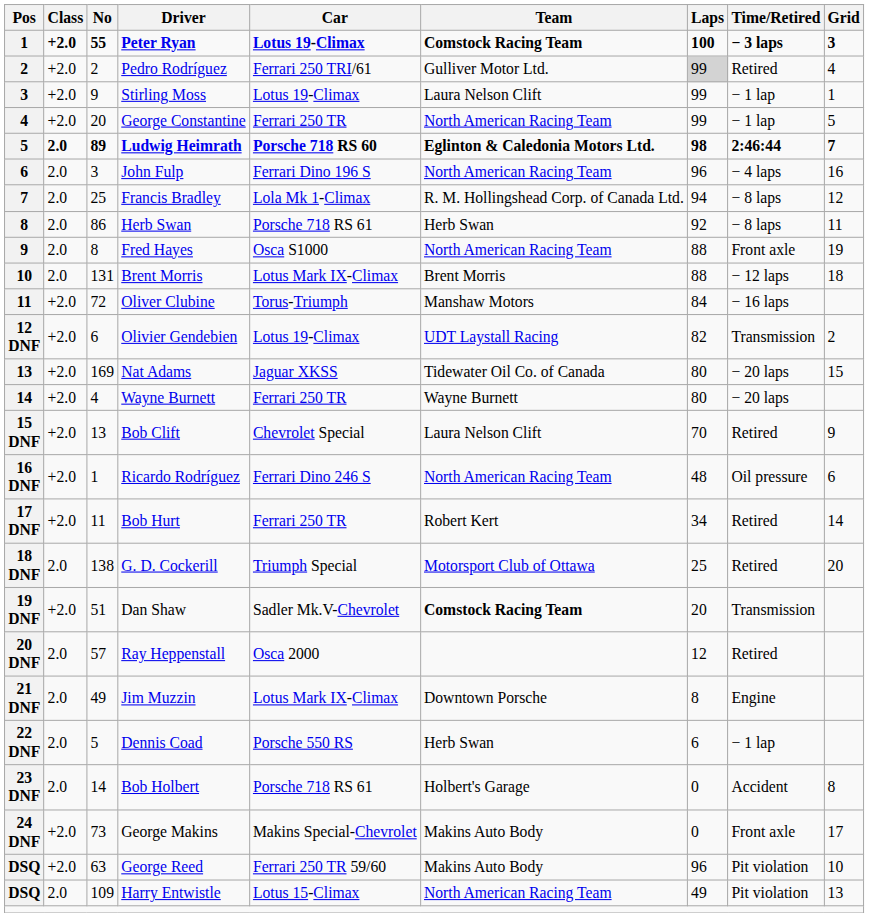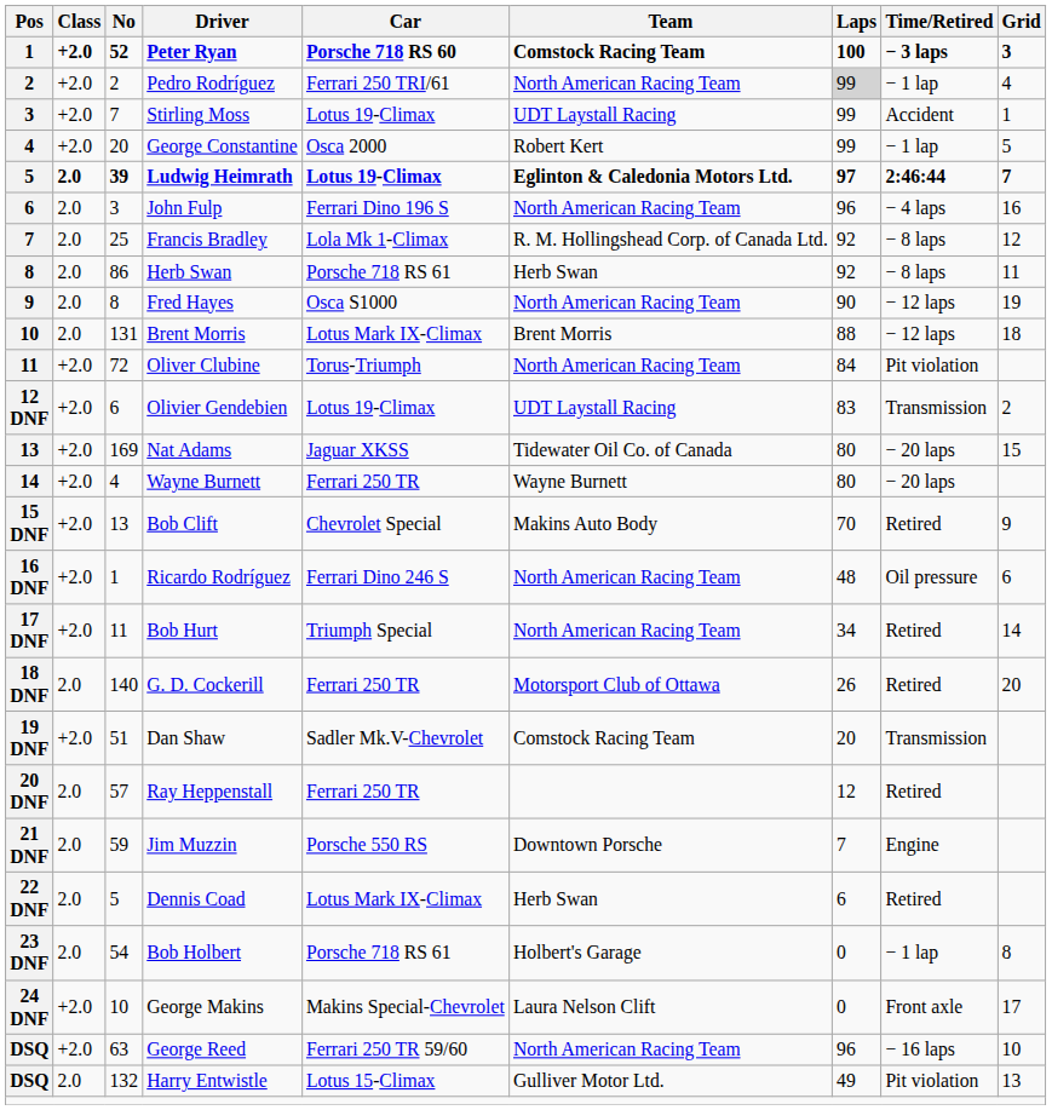 <table class="wikitable" style="font-size: 95%;">
 <tr>
 <th>Pos</th>
 <th>Class</th>
 <th>No</th>
 <th>Driver</th>
 <th>Car</th>
 <th>Team</th>
 <th>Laps</th>
 <th>Time/Retired</th>
 <th>Grid</th>
 </tr>
 <tr>
 <th>1</th>
 <td><strong>+2.0</strong></td>
-<td><strong>55</strong></td>
+<td><strong>52</strong></td>
 <td> <strong><a href='#'>Peter Ryan</a></strong></td>
-<td><strong><a href='#'>Lotus 19</a>-<a href='#'>Climax</a></strong></td>
+<td><strong><a href='#'>Porsche 718</a> RS 60</strong></td>
 <td><strong>Comstock Racing Team</strong></td>
 <td><strong>100</strong></td>
 <td><strong>− 3 laps</strong></td>
 <td><strong>3</strong></td>
 </tr>
 <tr>
 <th>2</th>
 <td>+2.0</td>
 <td>2</td>
 <td> <a href='#'>Pedro Rodríguez</a></td>
 <td><a href='#'>Ferrari 250 TRI</a>/61</td>
-<td>Gulliver Motor Ltd.</td>
+<td><a href='#'>North American Racing Team</a></td>
 <td style="background: lightgrey;">99</td>
-<td>Retired</td>
+<td>− 1 lap</td>
 <td>4</td>
 </tr>
 <tr>
 <th>3</th>
 <td>+2.0</td>
-<td>9</td>
+<td>7</td>
 <td> <a href='#'>Stirling Moss</a></td>
 <td><a href='#'>Lotus 19</a>-<a href='#'>Climax</a></td>
-<td>Laura Nelson Clift</td>
+<td><a href='#'>UDT Laystall Racing</a></td>
 <td>99</td>
-<td>− 1 lap</td>
+<td>Accident</td>
 <td>1</td>
 </tr>
 <tr>
 <th>4</th>
 <td>+2.0</td>
 <td>20</td>
 <td> <a href='#'>George Constantine</a></td>
-<td><a href='#'>Ferrari 250 TR</a></td>
-<td><a href='#'>North American Racing Team</a></td>
+<td><a href='#'>Osca</a> 2000</td>
+<td>Robert Kert</td>
 <td>99</td>
 <td>− 1 lap</td>
 <td>5</td>
 </tr>
 <tr>
 <th>5</th>
 <td><strong>2.0</strong></td>
-<td><strong>89</strong></td>
+<td><strong>39</strong></td>
 <td> <strong><a href='#'>Ludwig Heimrath</a></strong></td>
-<td><strong><a href='#'>Porsche 718</a> RS 60</strong></td>
+<td><strong><a href='#'>Lotus 19</a>-<a href='#'>Climax</a></strong></td>
 <td><strong>Eglinton & Caledonia Motors Ltd.</strong></td>
-<td><strong>98</strong></td>
+<td><strong>97</strong></td>
 <td><strong>2:46:44</strong></td>
 <td><strong>7</strong></td>
 </tr>
 <tr>
 <th>6</th>
 <td>2.0</td>
 <td>3</td>
 <td> <a href='#'>John Fulp</a></td>
 <td><a href='#'>Ferrari Dino 196 S</a></td>
 <td><a href='#'>North American Racing Team</a></td>
 <td>96</td>
 <td>− 4 laps</td>
 <td>16</td>
 </tr>
 <tr>
 <th>7</th>
 <td>2.0</td>
 <td>25</td>
 <td> <a href='#'>Francis Bradley</a></td>
 <td><a href='#'>Lola Mk 1</a>-<a href='#'>Climax</a></td>
 <td>R. M. Hollingshead Corp. of Canada Ltd.</td>
-<td>94</td>
+<td>92</td>
 <td>− 8 laps</td>
 <td>12</td>
 </tr>
 <tr>
 <th>8</th>
 <td>2.0</td>
 <td>86</td>
 <td> <a href='#'>Herb Swan</a></td>
 <td><a href='#'>Porsche 718</a> RS 61</td>
 <td>Herb Swan</td>
 <td>92</td>
 <td>− 8 laps</td>
 <td>11</td>
 </tr>
 <tr>
 <th>9</th>
 <td>2.0</td>
 <td>8</td>
 <td> <a href='#'>Fred Hayes</a></td>
 <td><a href='#'>Osca</a> S1000</td>
 <td><a href='#'>North American Racing Team</a></td>
-<td>88</td>
-<td>Front axle</td>
+<td>90</td>
+<td>− 12 laps</td>
 <td>19</td>
 </tr>
 <tr>
 <th>10</th>
 <td>2.0</td>
 <td>131</td>
 <td> <a href='#'>Brent Morris</a></td>
 <td><a href='#'>Lotus Mark IX</a>-<a href='#'>Climax</a></td>
 <td>Brent Morris</td>
 <td>88</td>
 <td>− 12 laps</td>
 <td>18</td>
 </tr>
 <tr>
 <th>11</th>
 <td>+2.0</td>
 <td>72</td>
 <td> <a href='#'>Oliver Clubine</a></td>
 <td><a href='#'>Torus</a>-<a href='#'>Triumph</a></td>
-<td>Manshaw Motors</td>
+<td><a href='#'>North American Racing Team</a></td>
 <td>84</td>
-<td>− 16 laps</td>
+<td>Pit violation</td>
 <td></td>
 </tr>
 <tr>
 <th>12<br>DNF</th>
 <td>+2.0</td>
 <td>6</td>
 <td> <a href='#'>Olivier Gendebien</a></td>
 <td><a href='#'>Lotus 19</a>-<a href='#'>Climax</a></td>
 <td><a href='#'>UDT Laystall Racing</a></td>
-<td>82</td>
+<td>83</td>
 <td>Transmission</td>
 <td>2</td>
 </tr>
 <tr>
 <th>13</th>
 <td>+2.0</td>
 <td>169</td>
 <td> <a href='#'>Nat Adams</a></td>
 <td><a href='#'>Jaguar XKSS</a></td>
 <td>Tidewater Oil Co. of Canada</td>
 <td>80</td>
 <td>− 20 laps</td>
 <td>15</td>
 </tr>
 <tr>
 <th>14</th>
 <td>+2.0</td>
 <td>4</td>
 <td> <a href='#'>Wayne Burnett</a></td>
 <td><a href='#'>Ferrari 250 TR</a></td>
 <td>Wayne Burnett</td>
 <td>80</td>
 <td>− 20 laps</td>
 <td></td>
 </tr>
 <tr>
 <th>15<br>DNF</th>
 <td>+2.0</td>
 <td>13</td>
 <td> <a href='#'>Bob Clift</a></td>
 <td><a href='#'>Chevrolet</a> Special</td>
-<td>Laura Nelson Clift</td>
+<td>Makins Auto Body</td>
 <td>70</td>
 <td>Retired</td>
 <td>9</td>
 </tr>
 <tr>
 <th>16<br>DNF</th>
 <td>+2.0</td>
 <td>1</td>
 <td> <a href='#'>Ricardo Rodríguez</a></td>
 <td><a href='#'>Ferrari Dino 246 S</a></td>
 <td><a href='#'>North American Racing Team</a></td>
 <td>48</td>
 <td>Oil pressure</td>
 <td>6</td>
 </tr>
 <tr>
 <th>17<br>DNF</th>
 <td>+2.0</td>
 <td>11</td>
 <td> <a href='#'>Bob Hurt</a></td>
-<td><a href='#'>Ferrari 250 TR</a></td>
-<td>Robert Kert</td>
+<td><a href='#'>Triumph</a> Special</td>
+<td><a href='#'>North American Racing Team</a></td>
 <td>34</td>
 <td>Retired</td>
 <td>14</td>
 </tr>
 <tr>
 <th>18<br>DNF</th>
 <td>2.0</td>
-<td>138</td>
+<td>140</td>
 <td> <a href='#'>G. D. Cockerill</a></td>
-<td><a href='#'>Triumph</a> Special</td>
+<td><a href='#'>Ferrari 250 TR</a></td>
 <td><a href='#'>Motorsport Club of Ottawa</a></td>
-<td>25</td>
+<td>26</td>
 <td>Retired</td>
 <td>20</td>
 </tr>
 <tr>
 <th>19<br>DNF</th>
 <td>+2.0</td>
 <td>51</td>
 <td> Dan Shaw</td>
 <td>Sadler Mk.V-<a href='#'>Chevrolet</a></td>
-<td><strong>Comstock Racing Team</strong></td>
+<td>Comstock Racing Team</td>
 <td>20</td>
 <td>Transmission</td>
 <td></td>
 </tr>
 <tr>
 <th>20<br>DNF</th>
 <td>2.0</td>
 <td>57</td>
 <td> <a href='#'>Ray Heppenstall</a></td>
-<td><a href='#'>Osca</a> 2000</td>
+<td><a href='#'>Ferrari 250 TR</a></td>
 <td></td>
 <td>12</td>
 <td>Retired</td>
 <td></td>
 </tr>
 <tr>
 <th>21<br>DNF</th>
 <td>2.0</td>
-<td>49</td>
+<td>59</td>
 <td> <a href='#'>Jim Muzzin</a></td>
-<td><a href='#'>Lotus Mark IX</a>-<a href='#'>Climax</a></td>
+<td><a href='#'>Porsche 550 RS</a></td>
 <td>Downtown Porsche</td>
-<td>8</td>
+<td>7</td>
 <td>Engine</td>
 <td></td>
 </tr>
 <tr>
 <th>22<br>DNF</th>
 <td>2.0</td>
 <td>5</td>
 <td> <a href='#'>Dennis Coad</a></td>
-<td><a href='#'>Porsche 550 RS</a></td>
+<td><a href='#'>Lotus Mark IX</a>-<a href='#'>Climax</a></td>
 <td>Herb Swan</td>
 <td>6</td>
-<td>− 1 lap</td>
+<td>Retired</td>
 <td></td>
 </tr>
 <tr>
 <th>23<br>DNF</th>
 <td>2.0</td>
-<td>14</td>
+<td>54</td>
 <td> <a href='#'>Bob Holbert</a></td>
 <td><a href='#'>Porsche 718</a> RS 61</td>
 <td>Holbert's Garage</td>
 <td>0</td>
-<td>Accident</td>
+<td>− 1 lap</td>
 <td>8</td>
 </tr>
 <tr>
 <th>24<br>DNF</th>
 <td>+2.0</td>
-<td>73</td>
+<td>10</td>
 <td> George Makins</td>
 <td>Makins Special-<a href='#'>Chevrolet</a></td>
-<td>Makins Auto Body</td>
+<td>Laura Nelson Clift</td>
 <td>0</td>
 <td>Front axle</td>
 <td>17</td>
 </tr>
 <tr>
 <th>DSQ</th>
 <td>+2.0</td>
 <td>63</td>
 <td> <a href='#'>George Reed</a></td>
 <td><a href='#'>Ferrari 250 TR</a> 59/60</td>
-<td>Makins Auto Body</td>
+<td><a href='#'>North American Racing Team</a></td>
 <td>96</td>
-<td>Pit violation</td>
+<td>− 16 laps</td>
 <td>10</td>
 </tr>
 <tr>
 <th>DSQ</th>
 <td>2.0</td>
-<td>109</td>
+<td>132</td>
 <td> <a href='#'>Harry Entwistle</a></td>
 <td><a href='#'>Lotus 15</a>-<a href='#'>Climax</a></td>
-<td><a href='#'>North American Racing Team</a></td>
+<td>Gulliver Motor Ltd.</td>
 <td>49</td>
 <td>Pit violation</td>
 <td>13</td>
 </tr>
 <tr>
 <td colspan=9 align=center></td>
 </tr>
 </table>
